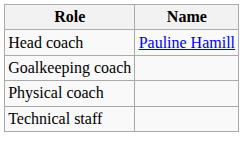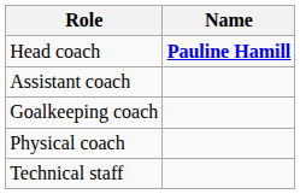 <table class="wikitable">
 <tr>
 <th>Role</th>
 <th>Name</th>
 </tr>
 <tr>
 <td>Head coach</td>
-<td><a href='#'>Pauline Hamill</a></td>
+<td><strong><a href='#'>Pauline Hamill</a></strong></td>
+</tr>
+<tr>
+<td>Assistant coach</td>
+<td></td>
 </tr>
 <tr>
 <td>Goalkeeping coach</td>
 <td></td>
 </tr>
 <tr>
 <td>Physical coach</td>
 <td></td>
 </tr>
 <tr>
 <td>Technical staff</td>
 <td></td>
 </tr>
 </table>
